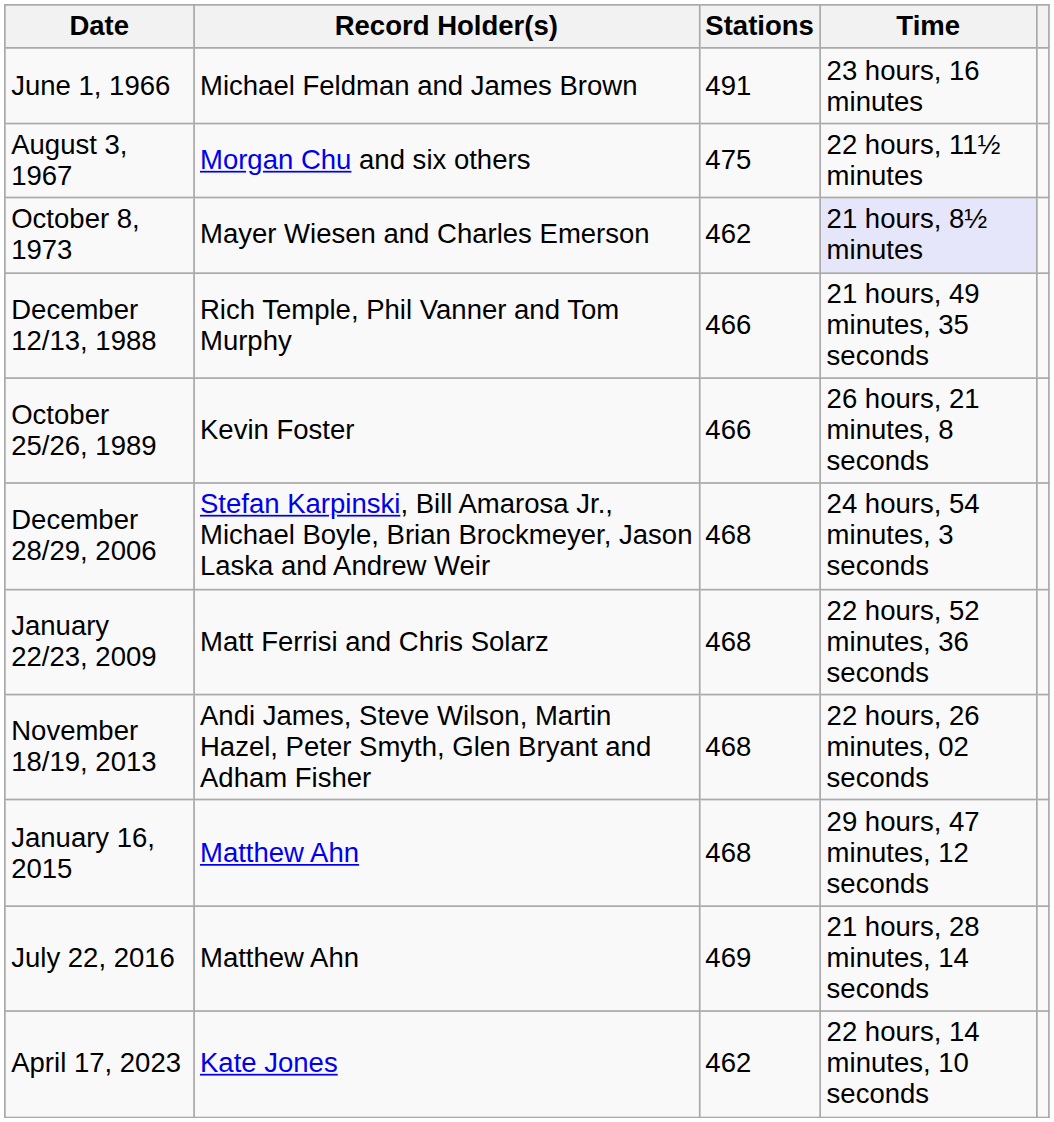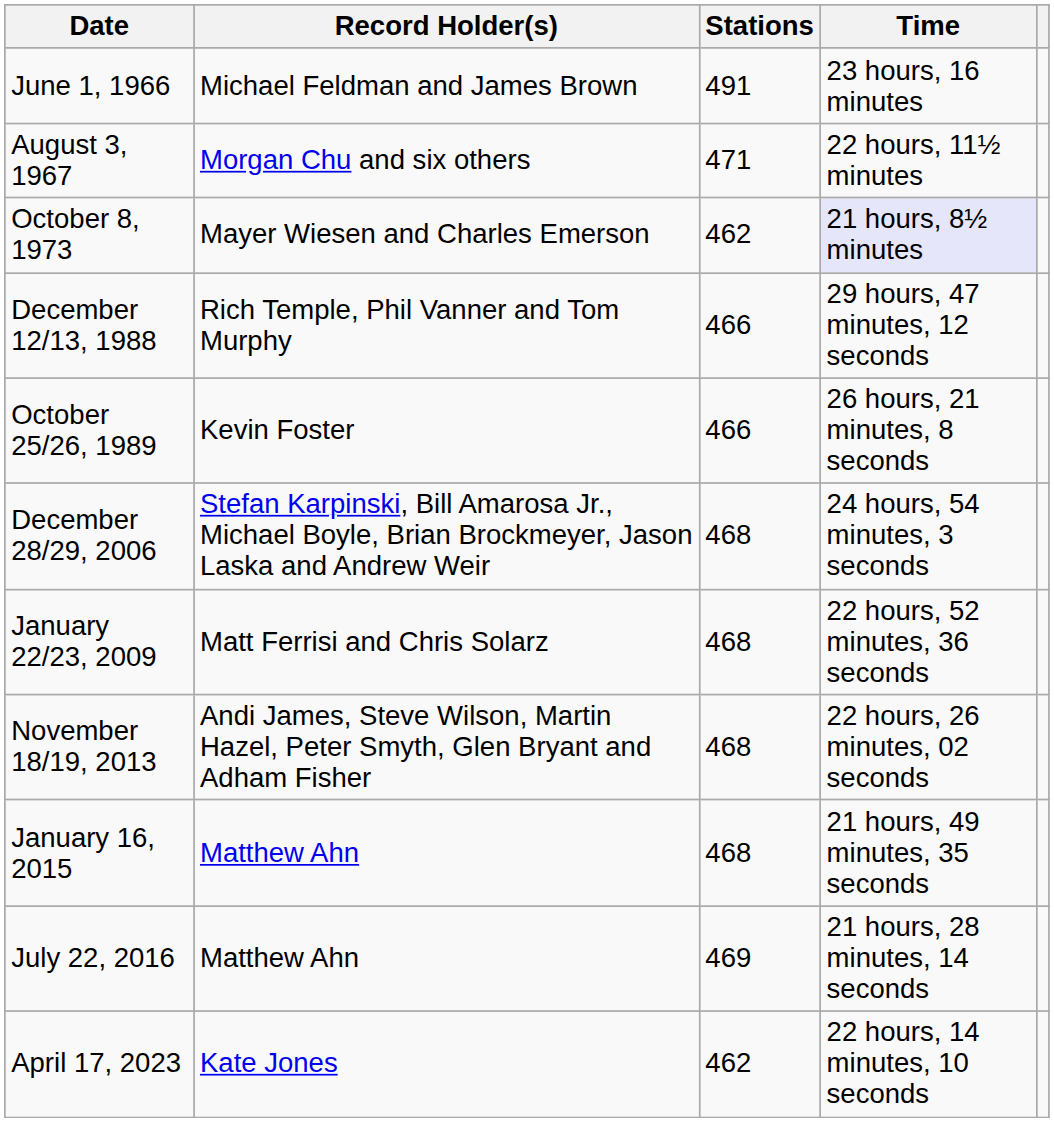 <table class="wikitable">
 <tr>
 <th>Date</th>
 <th>Record Holder(s)</th>
 <th>Stations</th>
 <th>Time</th>
 <th></th>
 </tr>
 <tr>
 <td>June 1, 1966</td>
 <td>Michael Feldman and James Brown</td>
 <td>491</td>
 <td>23 hours, 16 minutes</td>
 <td></td>
 </tr>
 <tr>
 <td>August 3, 1967</td>
 <td><a href='#'>Morgan Chu</a> and six others</td>
-<td>475</td>
+<td>471</td>
 <td>22 hours, 11½ minutes</td>
 <td></td>
 </tr>
 <tr>
 <td>October 8, 1973</td>
 <td>Mayer Wiesen and Charles Emerson</td>
 <td>462</td>
 <td style="background: lavender;">21 hours, 8½ minutes</td>
 <td></td>
 </tr>
 <tr>
 <td>December 12/13, 1988</td>
 <td>Rich Temple, Phil Vanner and Tom Murphy</td>
 <td>466</td>
-<td>21 hours, 49 minutes, 35 seconds</td>
+<td>29 hours, 47 minutes, 12 seconds</td>
 <td></td>
 </tr>
 <tr>
 <td>October 25/26, 1989</td>
 <td>Kevin Foster</td>
 <td>466</td>
 <td>26 hours, 21 minutes, 8 seconds</td>
 <td></td>
 </tr>
 <tr>
 <td>December 28/29, 2006</td>
 <td><a href='#'>Stefan Karpinski</a>, Bill Amarosa Jr., Michael Boyle, Brian Brockmeyer, Jason Laska and Andrew Weir</td>
 <td>468</td>
 <td>24 hours, 54 minutes, 3 seconds</td>
 <td></td>
 </tr>
 <tr>
 <td>January 22/23, 2009</td>
 <td>Matt Ferrisi and Chris Solarz</td>
 <td>468</td>
 <td>22 hours, 52 minutes, 36 seconds</td>
 <td></td>
 </tr>
 <tr>
 <td>November 18/19, 2013</td>
 <td>Andi James, Steve Wilson, Martin Hazel, Peter Smyth, Glen Bryant and Adham Fisher</td>
 <td>468</td>
 <td>22 hours, 26 minutes, 02 seconds</td>
 <td></td>
 </tr>
 <tr>
 <td>January 16, 2015</td>
 <td><a href='#'>Matthew Ahn</a></td>
 <td>468</td>
-<td>29 hours, 47 minutes, 12 seconds</td>
+<td>21 hours, 49 minutes, 35 seconds</td>
 <td></td>
 </tr>
 <tr>
 <td>July 22, 2016</td>
 <td>Matthew Ahn</td>
 <td>469</td>
 <td>21 hours, 28 minutes, 14 seconds</td>
 <td></td>
 </tr>
 <tr>
 <td>April 17, 2023</td>
 <td><a href='#'>Kate Jones</a></td>
 <td>462</td>
 <td>22 hours, 14 minutes, 10 seconds</td>
 <td></td>
 </tr>
 <tr>
 </tr>
 </table>
